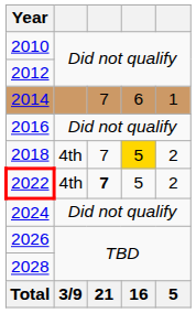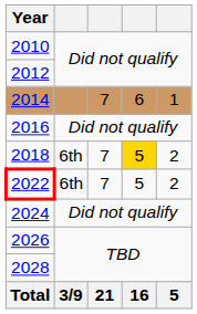 <table class="wikitable" style="text-align:center">
 <tr>
 <th>Year</th>
 <th></th>
 <th width=25></th>
 <th width=25></th>
 <th width=25></th>
 </tr>
 <tr>
 <td> <a href='#'>2010</a></td>
 <td colspan=4 rowspan=2><em>Did not qualify</em></td>
 </tr>
 <tr>
 <td> <a href='#'>2012</a></td>
 </tr>
 <tr style="background:#cc9966">
 <td> <a href='#'>2014</a></td>
 <td></td>
 <td>7</td>
 <td>6</td>
 <td>1</td>
 </tr>
 <tr>
 <td> <a href='#'>2016</a></td>
 <td colspan=4><em>Did not qualify</em></td>
 </tr>
 <tr>
 <td> <a href='#'>2018</a></td>
-<td>4th</td>
+<td>6th</td>
 <td>7</td>
 <td style="background: gold;">5</td>
 <td>2</td>
 </tr>
 <tr>
 <td style="border: 3px solid red"> <a href='#'>2022</a></td>
-<td>4th</td>
-<td><strong>7</strong></td>
+<td>6th</td>
+<td>7</td>
 <td>5</td>
 <td>2</td>
 </tr>
 <tr>
 <td> <a href='#'>2024</a></td>
 <td colspan=4><em>Did not qualify</em></td>
 </tr>
 <tr>
 <td> <a href='#'>2026</a></td>
 <td colspan=4 rowspan=2><em>TBD</em></td>
 </tr>
 <tr>
 <td> <a href='#'>2028</a></td>
 </tr>
 <tr>
 <th>Total</th>
 <th>3/9</th>
 <th>21</th>
 <th>16</th>
 <th>5</th>
 </tr>
 </table>
